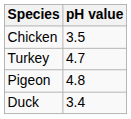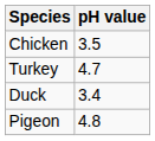 <table class="wikitable">
 <tr>
 <th>Species</th>
 <th>pH value</th>
 </tr>
 <tr>
 <td>Chicken</td>
 <td>3.5</td>
 </tr>
 <tr>
 <td>Turkey</td>
 <td>4.7</td>
 </tr>
 <tr>
+<td>Duck</td>
+<td>3.4</td>
+</tr>
+<tr>
 <td>Pigeon</td>
 <td>4.8</td>
 </tr>
-<tr>
-<td>Duck</td>
-<td>3.4</td>
-</tr>
 </table>
